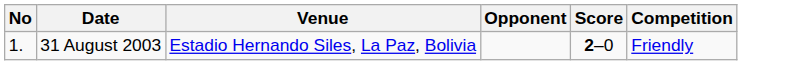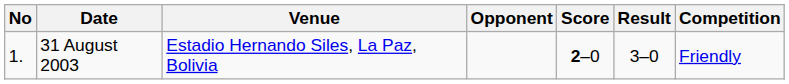 <table class="wikitable" style="font-size:85%;">
 <tr>
 <th>No</th>
 <th>Date</th>
 <th>Venue</th>
 <th>Opponent</th>
 <th>Score</th>
+<th>Result</th>
 <th>Competition</th>
 </tr>
 <tr>
 <td>1.</td>
 <td>31 August 2003</td>
 <td><a href='#'>Estadio Hernando Siles</a>, <a href='#'>La Paz</a>, <a href='#'>Bolivia</a></td>
 <td></td>
 <td align=center><strong>2</strong>–0</td>
+<td align=center>3–0</td>
 <td><a href='#'>Friendly</a></td>
 </tr>
 </table>
